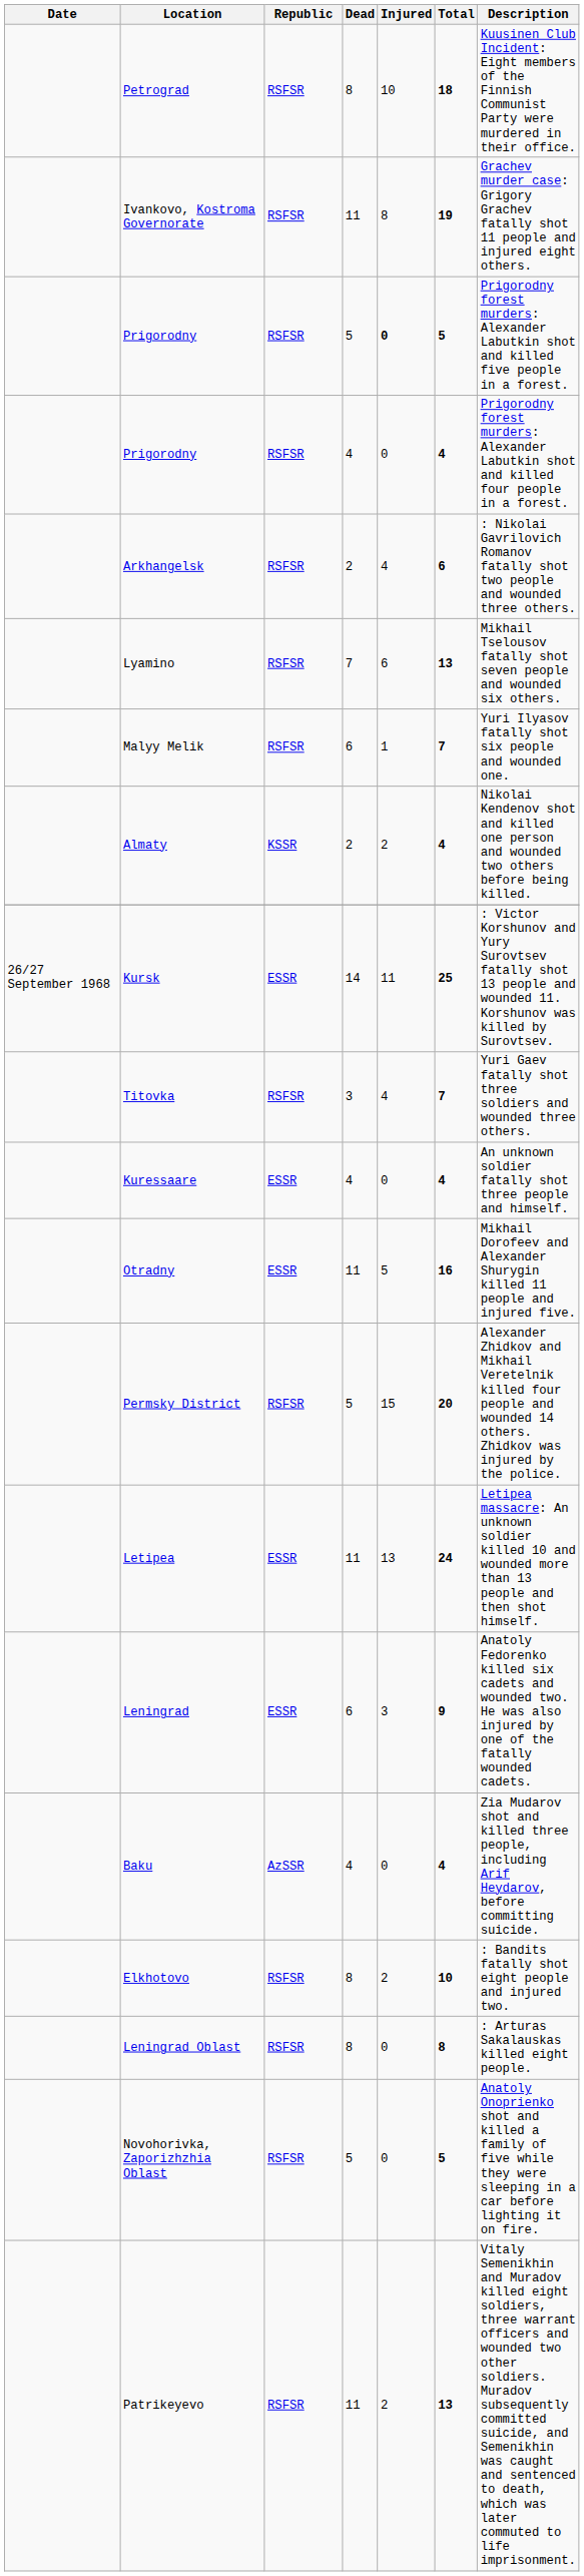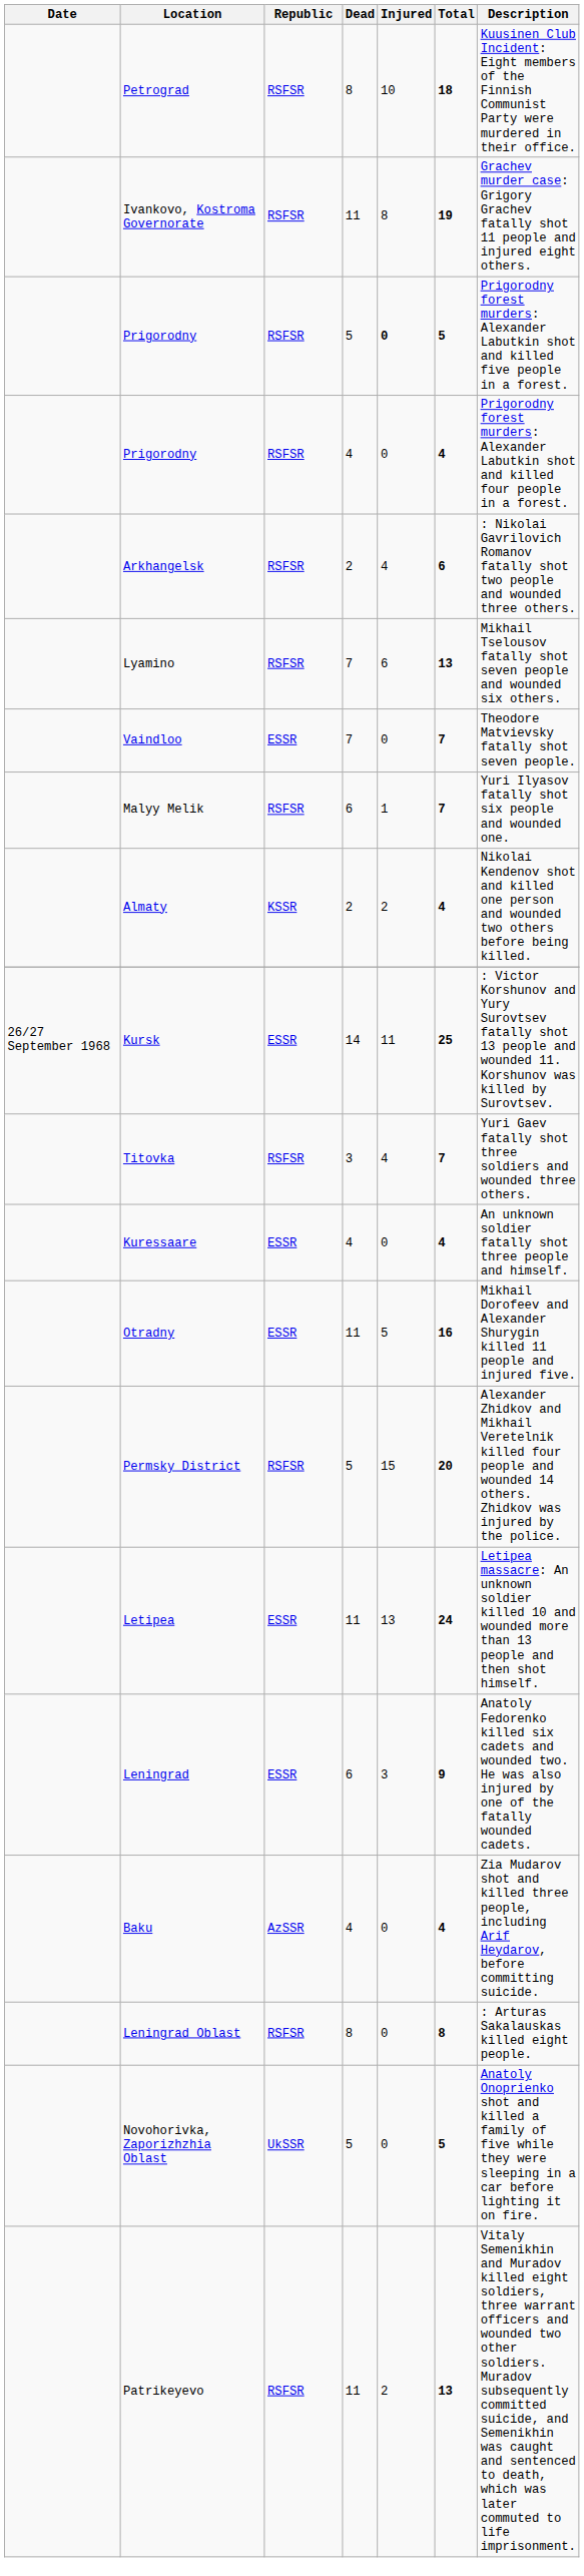 <table class="wikitable sortable">
 <tr>
 <th scope="col" style="width: 8rem;">Date</th>
 <th scope="col" style="width: 10rem;">Location</th>
 <th scope="col" style="width: 5rem;">Republic</th>
 <th data-sort-type=number>Dead</th>
 <th data-sort-type=number>Injured</th>
 <th data-sort-type=number>Total</th>
 <th class=unsortable>Description</th>
 </tr>
 <tr>
 <td></td>
 <td><a href='#'>Petrograd</a></td>
 <td><a href='#'>RSFSR</a></td>
 <td>8</td>
 <td>10</td>
 <td><strong>18</strong></td>
 <td><a href='#'>Kuusinen Club Incident</a>: Eight members of the Finnish Communist Party were murdered in their office.</td>
 </tr>
 <tr>
 <td></td>
 <td>Ivankovo, <a href='#'>Kostroma Governorate</a></td>
 <td><a href='#'>RSFSR</a></td>
 <td>11</td>
 <td>8</td>
 <td><strong>19</strong></td>
 <td><a href='#'>Grachev murder case</a>: Grigory Grachev fatally shot 11 people and injured eight others.</td>
 </tr>
 <tr>
 <td></td>
 <td><a href='#'>Prigorodny</a></td>
 <td><a href='#'>RSFSR</a></td>
 <td>5</td>
 <td><strong>0</strong></td>
 <td><strong>5</strong></td>
 <td><a href='#'>Prigorodny forest murders</a>: Alexander Labutkin shot and killed five people in a forest.</td>
 </tr>
 <tr>
 <td></td>
 <td><a href='#'>Prigorodny</a></td>
 <td><a href='#'>RSFSR</a></td>
 <td>4</td>
 <td>0</td>
 <td><strong>4</strong></td>
 <td><a href='#'>Prigorodny forest murders</a>: Alexander Labutkin shot and killed four people in a forest.</td>
 </tr>
 <tr>
 <td></td>
 <td><a href='#'>Arkhangelsk</a></td>
 <td><a href='#'>RSFSR</a></td>
 <td>2</td>
 <td>4</td>
 <td><strong>6</strong></td>
 <td>: Nikolai Gavrilovich Romanov fatally shot two people and wounded three others.</td>
 </tr>
 <tr>
 <td></td>
 <td>Lyamino</td>
 <td><a href='#'>RSFSR</a></td>
 <td>7</td>
 <td>6</td>
 <td><strong>13</strong></td>
 <td>Mikhail Tselousov fatally shot seven people and wounded six others.</td>
+</tr>
+<tr>
+<td></td>
+<td><a href='#'>Vaindloo</a></td>
+<td><a href='#'>ESSR</a></td>
+<td>7</td>
+<td>0</td>
+<td><strong>7</strong></td>
+<td>Theodore Matvievsky fatally shot seven people.</td>
 </tr>
 <tr>
 <td></td>
 <td>Malyy Melik</td>
 <td><a href='#'>RSFSR</a></td>
 <td>6</td>
 <td>1</td>
 <td><strong>7</strong></td>
 <td>Yuri Ilyasov fatally shot six people and wounded one.</td>
 </tr>
 <tr>
 <td></td>
 <td><a href='#'>Almaty</a></td>
 <td><a href='#'>KSSR</a></td>
 <td>2</td>
 <td>2</td>
 <td><strong>4</strong></td>
 <td>Nikolai Kendenov shot and killed one person and wounded two others before being killed.</td>
 </tr>
 <tr>
 </tr>
 <tr>
 <td>26/27 September 1968</td>
 <td><a href='#'>Kursk</a></td>
 <td><a href='#'>ESSR</a></td>
 <td>14</td>
 <td>11</td>
 <td><strong>25</strong></td>
 <td>: Victor Korshunov and Yury Surovtsev fatally shot 13 people and wounded 11. Korshunov was killed by Surovtsev.</td>
 </tr>
 <tr>
 <td></td>
 <td><a href='#'>Titovka</a></td>
 <td><a href='#'>RSFSR</a></td>
 <td>3</td>
 <td>4</td>
 <td><strong>7</strong></td>
 <td>Yuri Gaev fatally shot three soldiers and wounded three others.</td>
 </tr>
 <tr>
 <td></td>
 <td><a href='#'>Kuressaare</a></td>
 <td><a href='#'>ESSR</a></td>
 <td>4</td>
 <td>0</td>
 <td><strong>4</strong></td>
 <td>An unknown soldier fatally shot three people and himself.</td>
 </tr>
 <tr>
 <td></td>
 <td><a href='#'>Otradny</a></td>
 <td><a href='#'>ESSR</a></td>
 <td>11</td>
 <td>5</td>
 <td><strong>16</strong></td>
 <td>Mikhail Dorofeev and Alexander Shurygin killed 11 people and injured five.</td>
 </tr>
 <tr>
 <td></td>
 <td><a href='#'>Permsky District</a></td>
 <td><a href='#'>RSFSR</a></td>
 <td>5</td>
 <td>15</td>
 <td><strong>20</strong></td>
 <td>Alexander Zhidkov and Mikhail Veretelnik killed four people and wounded 14 others. Zhidkov was injured by the police.</td>
 </tr>
 <tr>
 <td></td>
 <td><a href='#'>Letipea</a></td>
 <td><a href='#'>ESSR</a></td>
 <td>11</td>
 <td>13</td>
 <td><strong>24</strong></td>
 <td><a href='#'>Letipea massacre</a>: An unknown soldier killed 10 and wounded more than 13 people and then shot himself.</td>
 </tr>
 <tr>
 <td></td>
 <td><a href='#'>Leningrad</a></td>
 <td><a href='#'>ESSR</a></td>
 <td>6</td>
 <td>3</td>
 <td><strong>9</strong></td>
 <td>Anatoly Fedorenko killed six cadets and wounded two. He was also injured by one of the fatally wounded cadets.</td>
 </tr>
 <tr>
 <td></td>
 <td><a href='#'>Baku</a></td>
 <td><a href='#'>AzSSR</a></td>
 <td>4</td>
 <td>0</td>
 <td><strong>4</strong></td>
 <td>Zia Mudarov shot and killed three people, including <a href='#'>Arif Heydarov</a>, before committing suicide.</td>
 </tr>
 <tr>
 <td></td>
-<td><a href='#'>Elkhotovo</a></td>
-<td><a href='#'>RSFSR</a></td>
-<td>8</td>
-<td>2</td>
-<td><strong>10</strong></td>
-<td>: Bandits fatally shot eight people and injured two.</td>
-</tr>
-<tr>
-<td></td>
 <td><a href='#'>Leningrad Oblast</a></td>
 <td><a href='#'>RSFSR</a></td>
 <td>8</td>
 <td>0</td>
 <td><strong>8</strong></td>
 <td>: Arturas Sakalauskas killed eight people.</td>
 </tr>
 <tr>
 <td></td>
 <td>Novohorivka, <a href='#'>Zaporizhzhia Oblast</a></td>
-<td><a href='#'>RSFSR</a></td>
+<td><a href='#'>UkSSR</a></td>
 <td>5</td>
 <td>0</td>
 <td><strong>5</strong></td>
 <td><a href='#'>Anatoly Onoprienko</a> shot and killed a family of five while they were sleeping in a car before lighting it on fire.</td>
 </tr>
 <tr>
 <td></td>
 <td>Patrikeyevo</td>
 <td><a href='#'>RSFSR</a></td>
 <td>11</td>
 <td>2</td>
 <td><strong>13</strong></td>
 <td>Vitaly Semenikhin and Muradov killed eight soldiers, three warrant officers and wounded two other soldiers. Muradov subsequently committed suicide, and Semenikhin was caught and sentenced to death, which was later commuted to life imprisonment.</td>
 </tr>
 </table>
